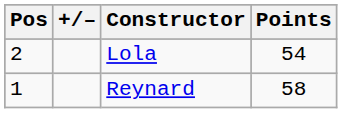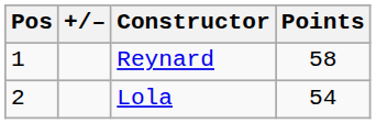 <table class="wikitable" style="font-size: 95%;">
 <tr>
 <th>Pos</th>
 <th>+/–</th>
 <th>Constructor</th>
 <th>Points</th>
 </tr>
 <tr>
+<td>1</td>
+<td align="left"></td>
+<td> <a href='#'>Reynard</a></td>
+<td align="center">58</td>
+</tr>
+<tr>
 <td>2</td>
 <td align="left"></td>
 <td> <a href='#'>Lola</a></td>
 <td align="center">54</td>
 </tr>
-<tr>
-<td>1</td>
-<td align="left"></td>
-<td> <a href='#'>Reynard</a></td>
-<td align="center">58</td>
-</tr>
 </table>
